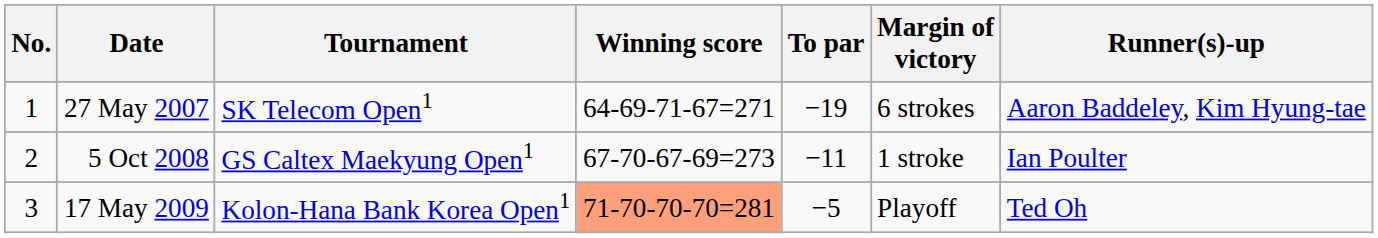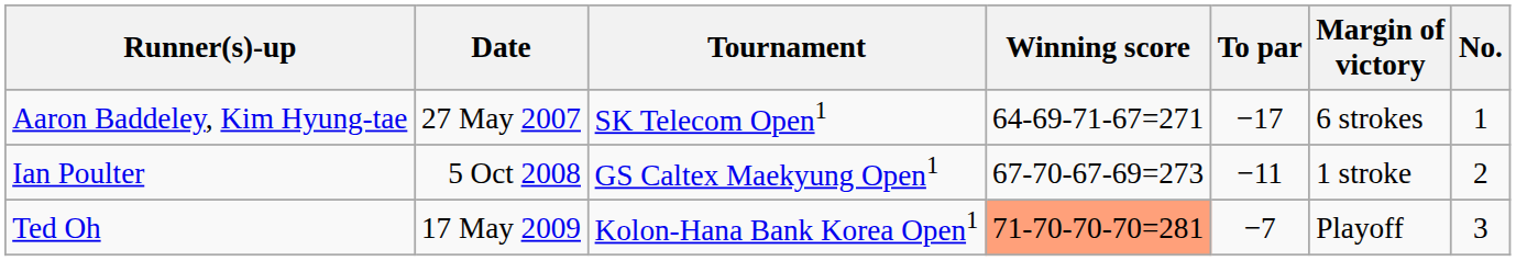 <table class="wikitable" style="font-size:95%;">
 <tr>
-<th>No.</th>
+<th>Runner(s)-up</th>
 <th>Date</th>
 <th>Tournament</th>
 <th>Winning score</th>
 <th>To par</th>
 <th>Margin of<br>victory</th>
-<th>Runner(s)-up</th>
+<th>No.</th>
 </tr>
 <tr>
-<td align=center>1</td>
+<td> <a href='#'>Aaron Baddeley</a>,  <a href='#'>Kim Hyung-tae</a></td>
 <td align=right>27 May <a href='#'>2007</a></td>
 <td><a href='#'>SK Telecom Open</a><sup>1</sup></td>
 <td>64-69-71-67=271</td>
-<td align=center>−19</td>
+<td align=center>−17</td>
 <td>6 strokes</td>
-<td> <a href='#'>Aaron Baddeley</a>,  <a href='#'>Kim Hyung-tae</a></td>
+<td align=center>1</td>
 </tr>
 <tr>
-<td align=center>2</td>
+<td> <a href='#'>Ian Poulter</a></td>
 <td align=right>5 Oct <a href='#'>2008</a></td>
 <td><a href='#'>GS Caltex Maekyung Open</a><sup>1</sup></td>
 <td>67-70-67-69=273</td>
 <td align=center>−11</td>
 <td>1 stroke</td>
-<td> <a href='#'>Ian Poulter</a></td>
+<td align=center>2</td>
 </tr>
 <tr>
-<td align=center>3</td>
+<td> <a href='#'>Ted Oh</a></td>
 <td align=right>17 May <a href='#'>2009</a></td>
 <td><a href='#'>Kolon-Hana Bank Korea Open</a><sup>1</sup></td>
 <td style="background: lightsalmon;">71-70-70-70=281</td>
-<td align=center>−5</td>
+<td align=center>−7</td>
 <td>Playoff</td>
-<td> <a href='#'>Ted Oh</a></td>
+<td align=center>3</td>
 </tr>
 </table>
